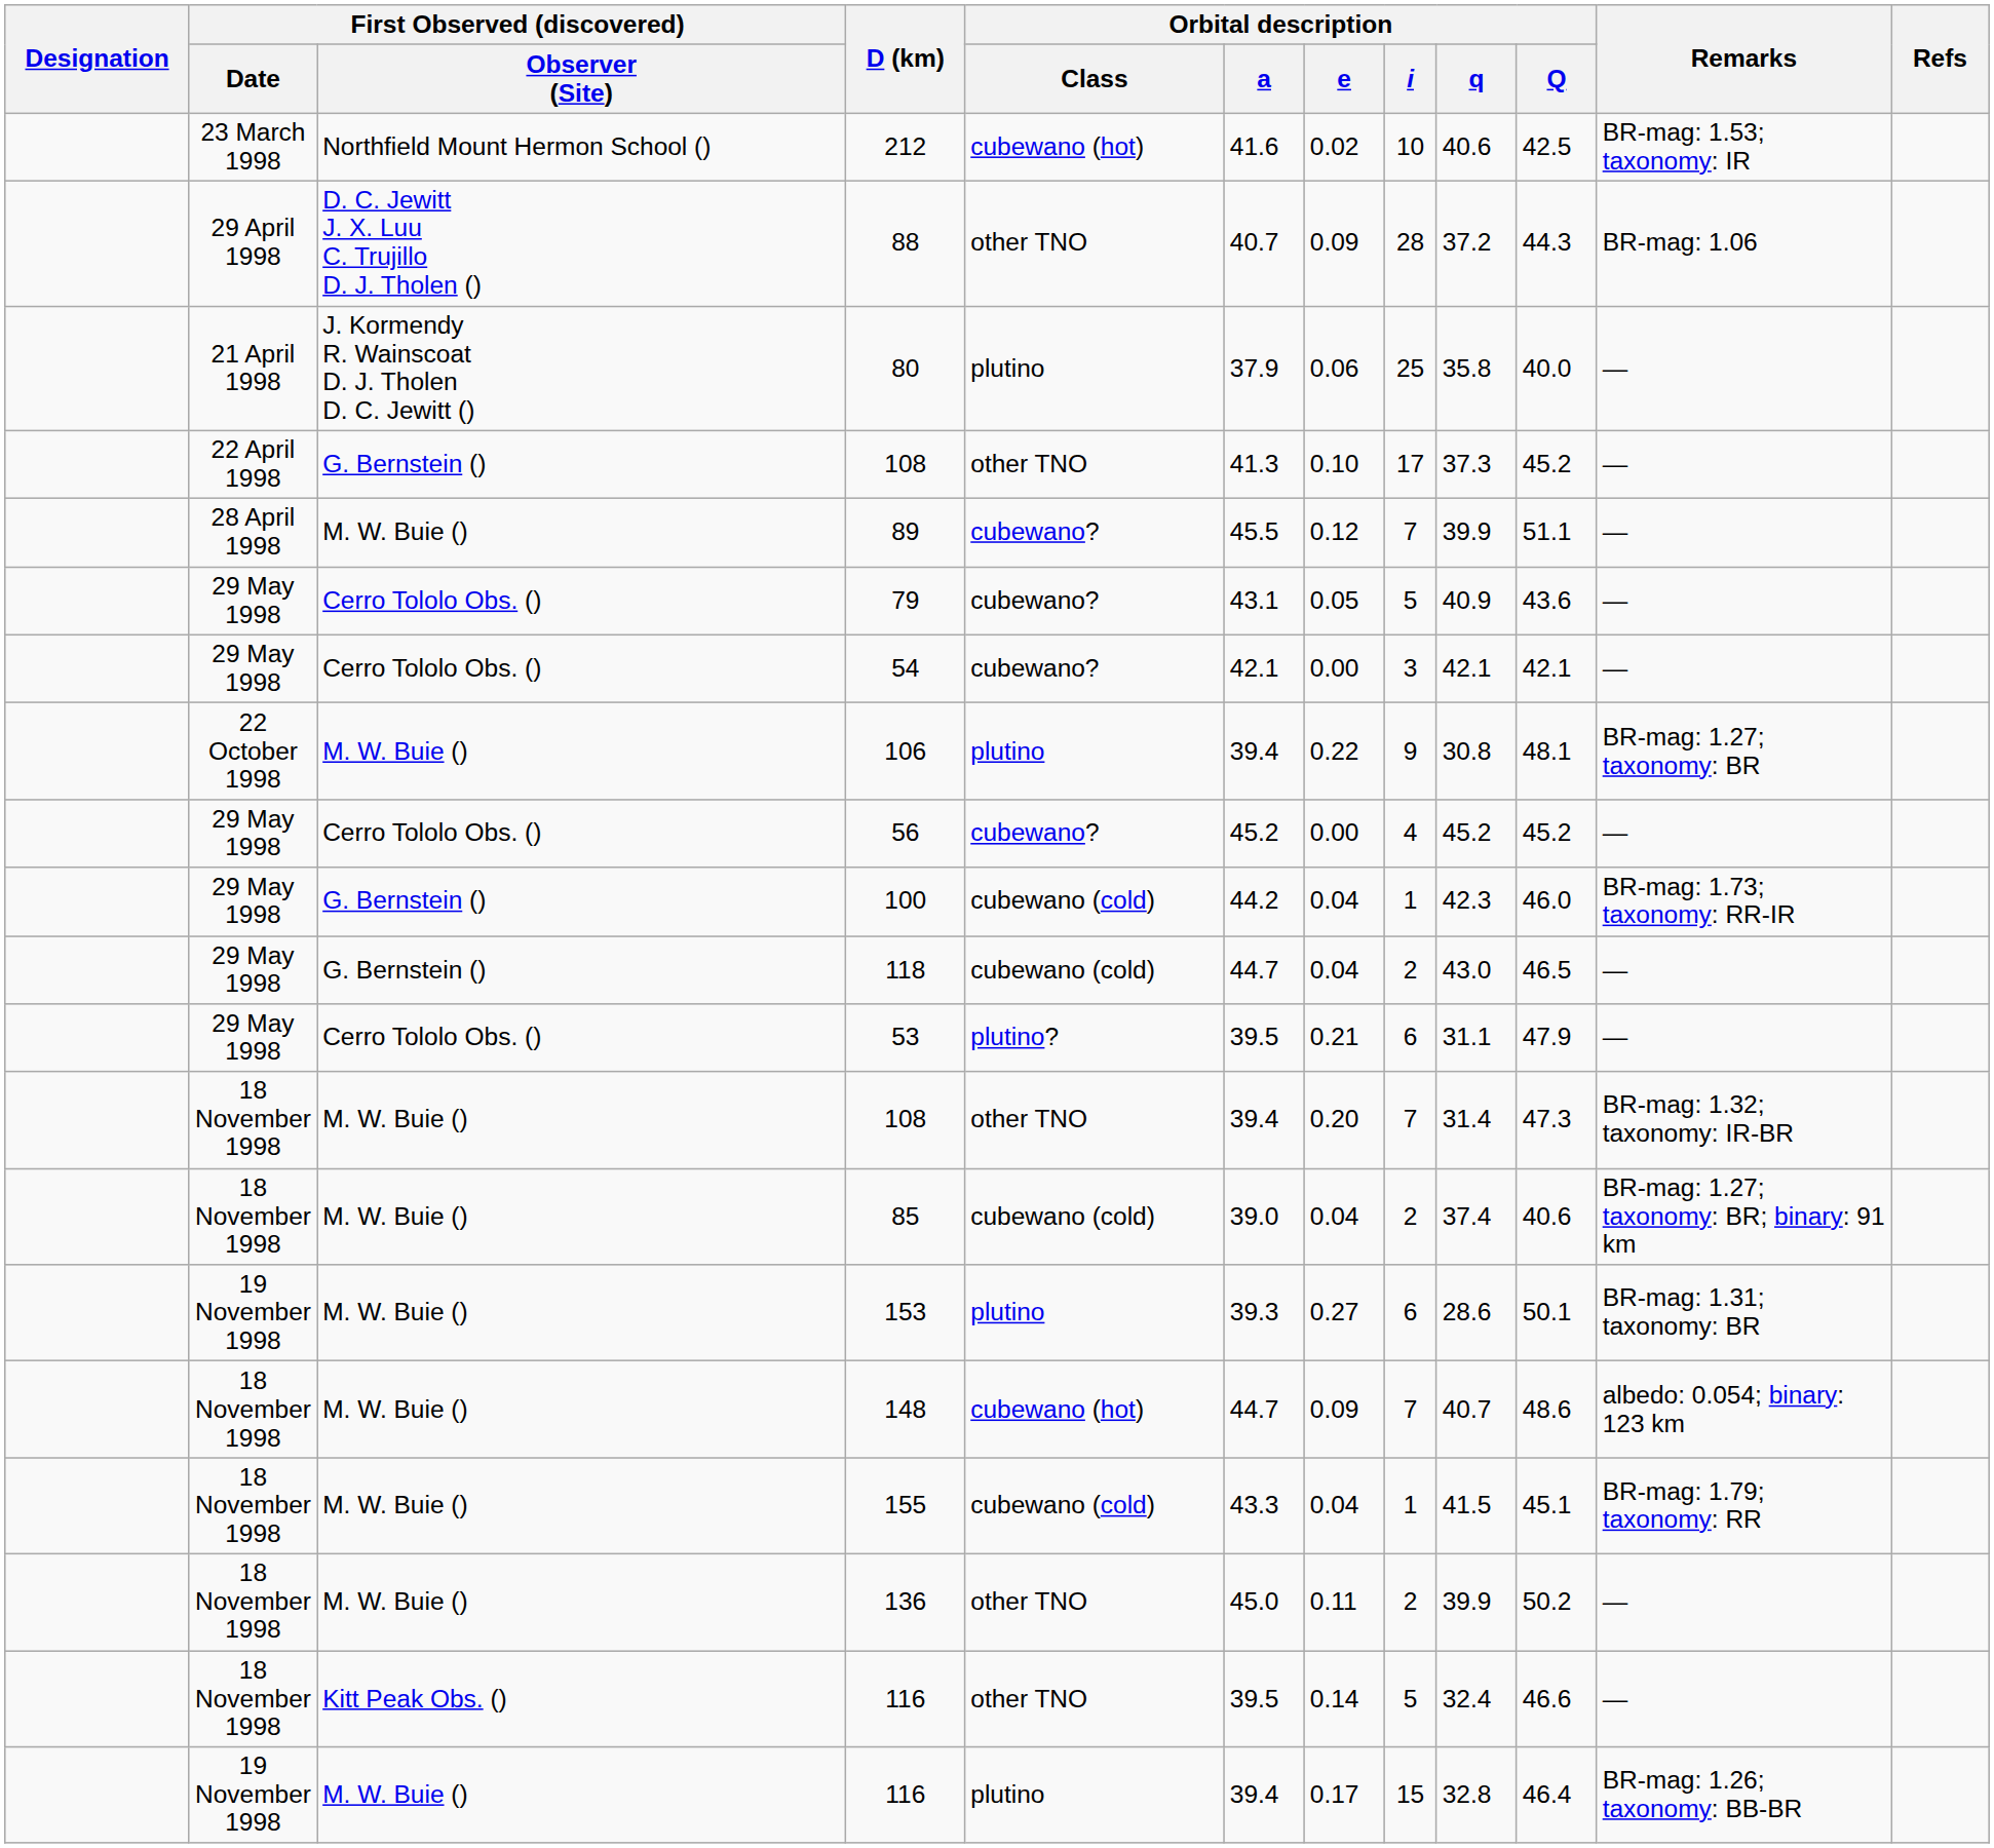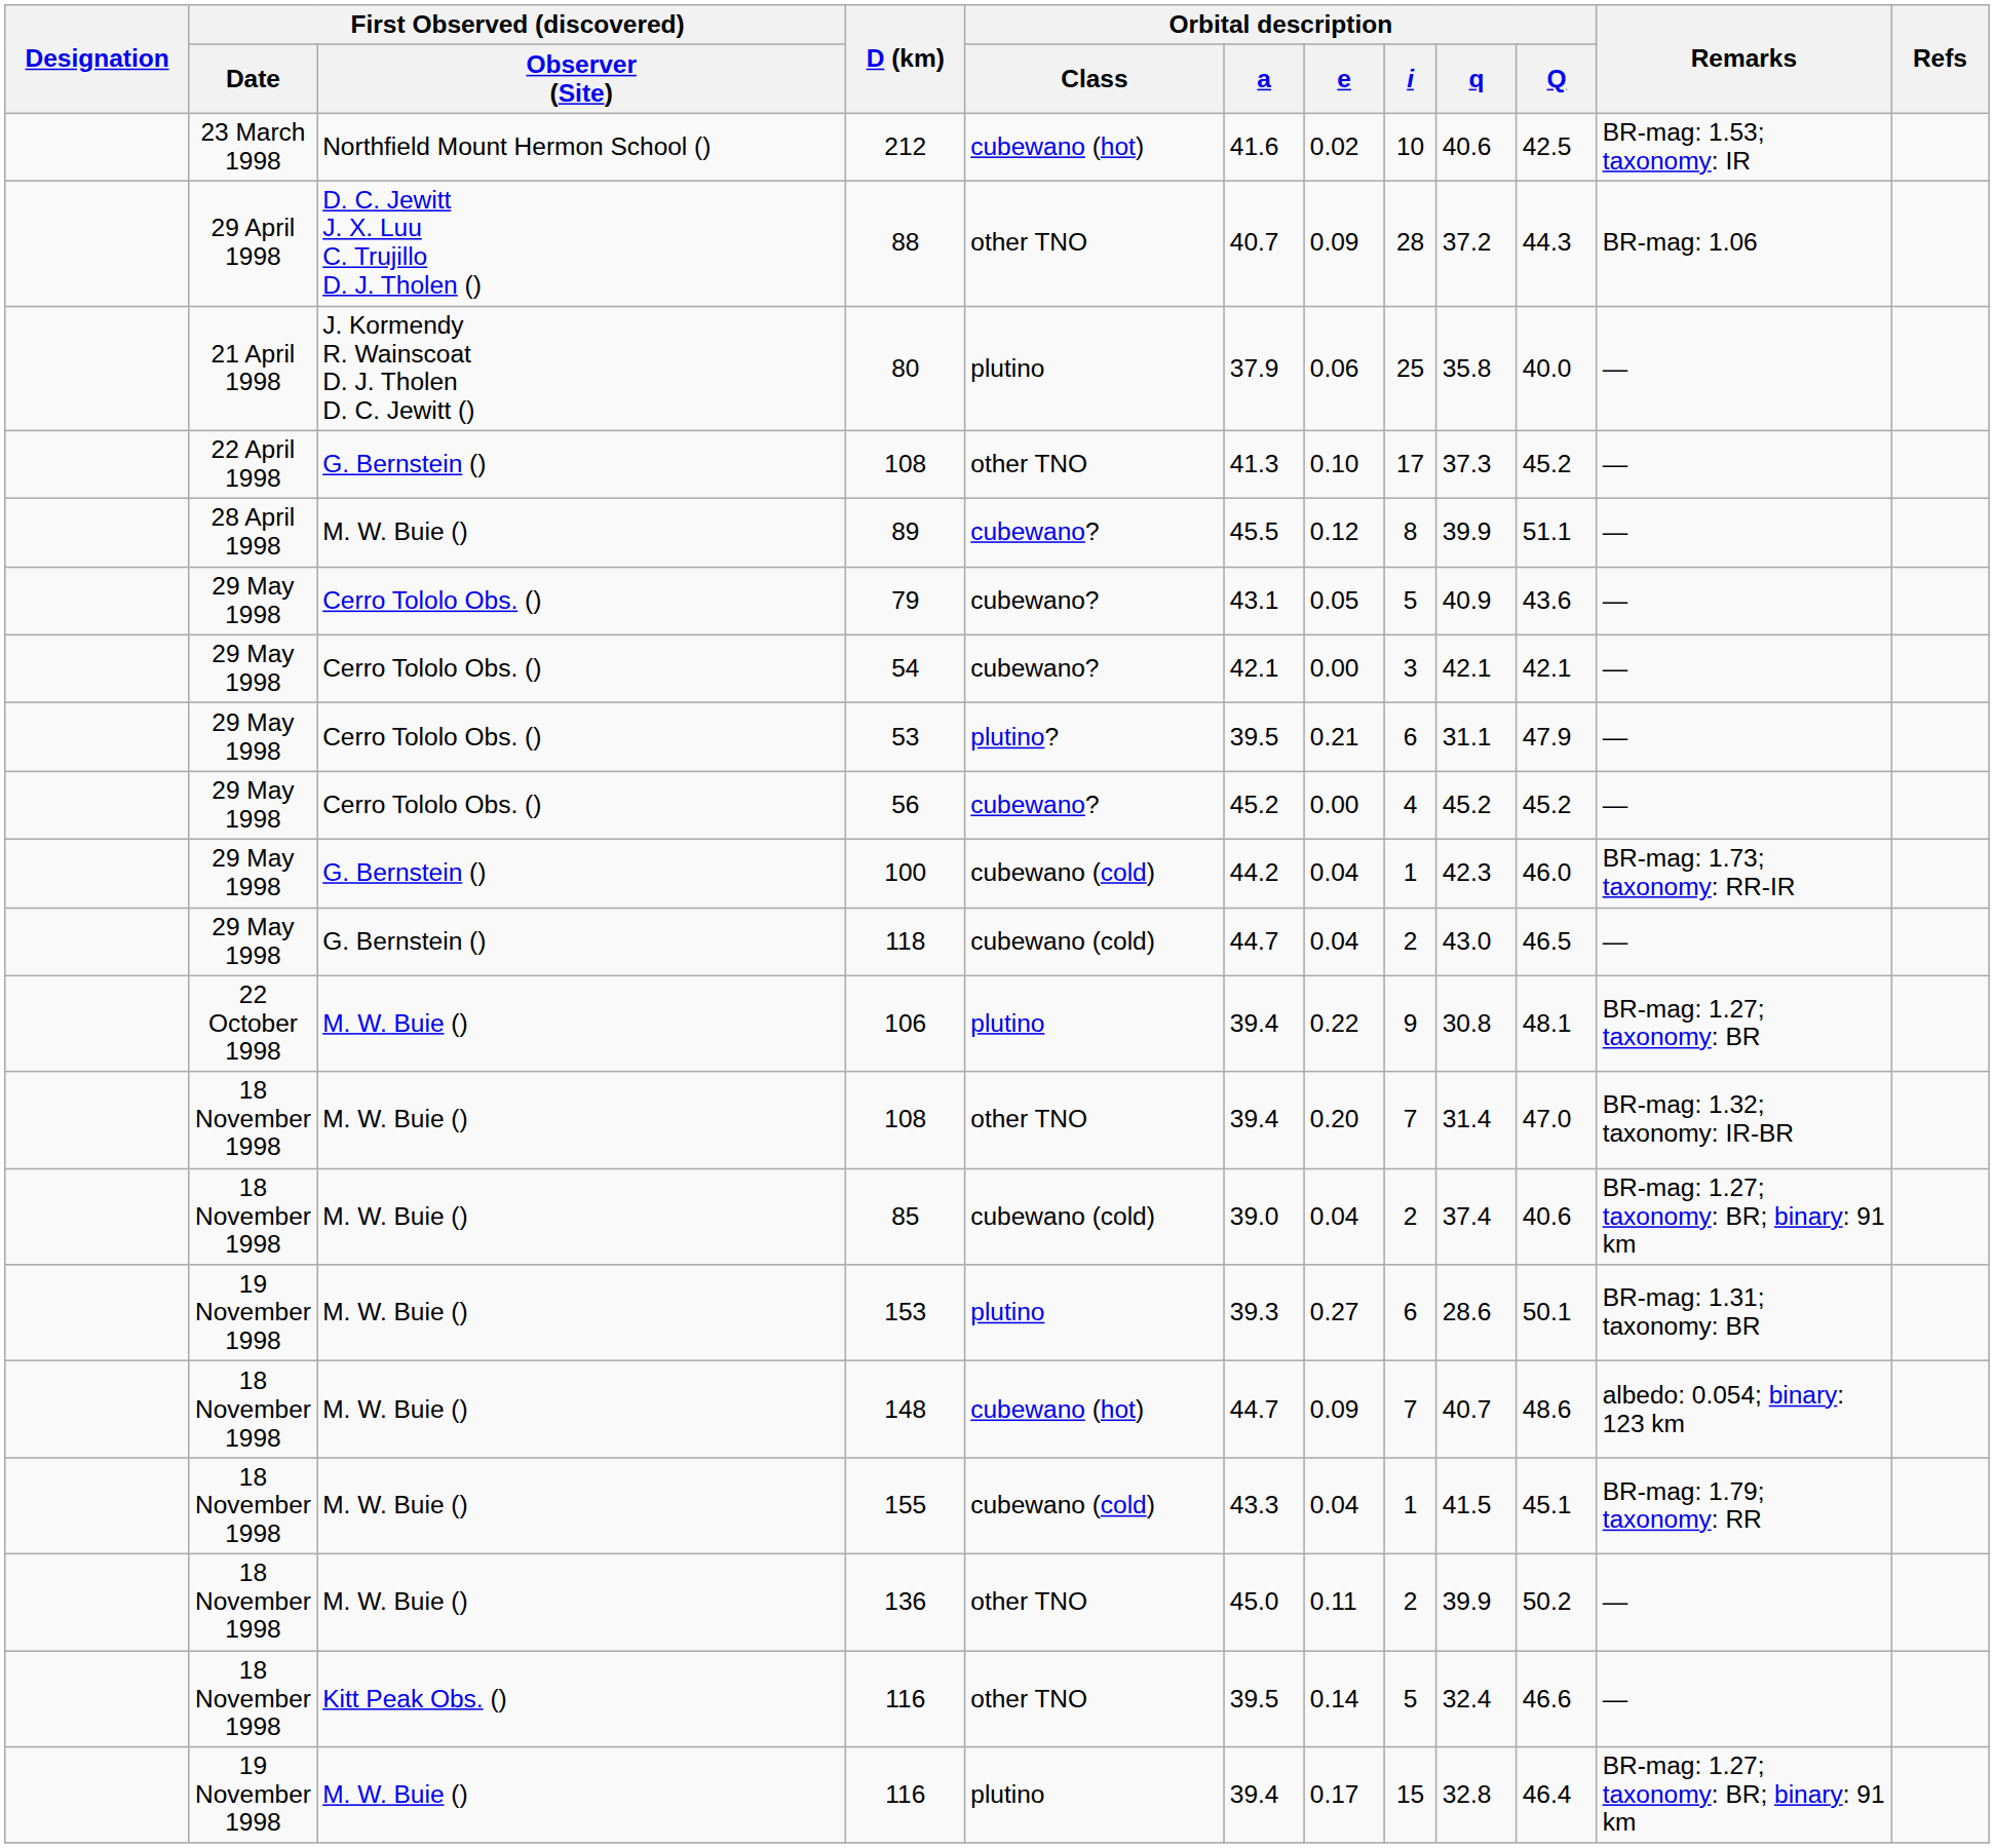 <table class="wikitable sortable" style="width: 100%;">
 <tr>
 <th width= 110 rowspan=2><a href='#'>Designation</a></th>
 <th colspan=2 width=115>First Observed (discovered)</th>
 <th rowspan=2><a href='#'>D</a> (km)</th>
 <th colspan=6>Orbital description</th>
 <th rowspan=2 width=180>Remarks</th>
 <th rowspan=2 width=55 class="unsortable">Refs</th>
 </tr>
 <tr>
 <th width=55>Date</th>
 <th><a href='#'>Observer</a><br>(<a href='#'>Site</a>)</th>
 <th>Class</th>
 <th><a href='#'>a</a><br></th>
 <th><a href='#'>e</a></th>
 <th><a href='#'><em>i</em></a><br></th>
 <th><a href='#'>q</a><br></th>
 <th><a href='#'>Q</a><br></th>
 </tr>
 <tr id="1998 FS144">
 <td></td>
 <td align=center>23 March 1998</td>
 <td>Northfield Mount Hermon School ()</td>
 <td align=center>212</td>
 <td><a href='#'>cubewano</a> (<a href='#'>hot</a>)</td>
 <td>41.6</td>
 <td>0.02</td>
 <td align=center>10</td>
 <td>40.6</td>
 <td>42.5</td>
 <td>BR-mag: 1.53; <a href='#'>taxonomy</a>: IR</td>
 <td></td>
 </tr>
 <tr id="1998 HL151">
 <td></td>
 <td align=center>29 April 1998</td>
 <td><a href='#'>D. C. Jewitt</a><br><a href='#'>J. X. Luu</a><br><a href='#'>C. Trujillo</a><br><a href='#'>D. J. Tholen</a> ()</td>
 <td align=center>88</td>
 <td>other TNO</td>
 <td>40.7</td>
 <td>0.09</td>
 <td align=center>28</td>
 <td>37.2</td>
 <td>44.3</td>
 <td>BR-mag: 1.06</td>
 <td></td>
 </tr>
 <tr id="1998 HN151">
 <td></td>
 <td align=center>21 April 1998</td>
 <td>J. Kormendy<br>R. Wainscoat<br>D. J. Tholen<br>D. C. Jewitt ()</td>
 <td align=center>80</td>
 <td>plutino</td>
 <td>37.9</td>
 <td>0.06</td>
 <td align=center>25</td>
 <td>35.8</td>
 <td>40.0</td>
 <td>—</td>
 <td></td>
 </tr>
 <tr id="1998 HO151">
 <td></td>
 <td align=center>22 April 1998</td>
 <td><a href='#'>G. Bernstein</a> ()</td>
 <td align=center>108</td>
 <td>other TNO</td>
 <td>41.3</td>
 <td>0.10</td>
 <td align=center>17</td>
 <td>37.3</td>
 <td>45.2</td>
 <td>—</td>
 <td></td>
 </tr>
 <tr id="1998 HR151">
 <td></td>
 <td align=center>28 April 1998</td>
 <td>M. W. Buie ()</td>
 <td align=center>89</td>
 <td><a href='#'>cubewano</a>?</td>
 <td>45.5</td>
 <td>0.12</td>
-<td align=center>7</td>
+<td align=center>8</td>
 <td>39.9</td>
 <td>51.1</td>
 <td>—</td>
 <td></td>
 </tr>
 <tr id="1998 KD66">
 <td></td>
 <td align=center>29 May 1998</td>
 <td><a href='#'>Cerro Tololo Obs.</a> ()</td>
 <td align=center>79</td>
 <td>cubewano?</td>
 <td>43.1</td>
 <td>0.05</td>
 <td align=center>5</td>
 <td>40.9</td>
 <td>43.6</td>
 <td>—</td>
 <td></td>
 </tr>
 <tr id="1998 KE66">
 <td></td>
 <td align=center>29 May 1998</td>
 <td>Cerro Tololo Obs. ()</td>
 <td align=center>54</td>
 <td>cubewano?</td>
 <td>42.1</td>
 <td>0.00</td>
 <td align=center>3</td>
 <td>42.1</td>
 <td>42.1</td>
 <td>—</td>
 <td></td>
 </tr>
-<tr id="1998 UR43">
+<tr id="1998 KF66">
 <td></td>
-<td align=center>22 October 1998</td>
-<td><a href='#'>M. W. Buie</a> ()</td>
-<td align=center>106</td>
-<td><a href='#'>plutino</a></td>
-<td>39.4</td>
-<td>0.22</td>
-<td align=center>9</td>
-<td>30.8</td>
-<td>48.1</td>
-<td>BR-mag: 1.27; <a href='#'>taxonomy</a>: BR</td>
+<td align=center>29 May 1998</td>
+<td>Cerro Tololo Obs. ()</td>
+<td align=center>53</td>
+<td><a href='#'>plutino</a>?</td>
+<td>39.5</td>
+<td>0.21</td>
+<td align=center>6</td>
+<td>31.1</td>
+<td>47.9</td>
+<td>—</td>
 <td></td>
 </tr>
 <tr id="1998 KG66">
 <td></td>
 <td align=center>29 May 1998</td>
 <td>Cerro Tololo Obs. ()</td>
 <td align=center>56</td>
 <td><a href='#'>cubewano</a>?</td>
 <td>45.2</td>
 <td>0.00</td>
 <td align=center>4</td>
 <td>45.2</td>
 <td>45.2</td>
 <td>—</td>
 <td></td>
 </tr>
 <tr id="1998 KS65">
 <td></td>
 <td align=center>29 May 1998</td>
 <td><a href='#'>G. Bernstein</a> ()</td>
 <td align=center>100</td>
 <td>cubewano (<a href='#'>cold</a>)</td>
 <td>44.2</td>
 <td>0.04</td>
 <td align=center>1</td>
 <td>42.3</td>
 <td>46.0</td>
 <td>BR-mag: 1.73; <a href='#'>taxonomy</a>: RR-IR</td>
 <td></td>
 </tr>
 <tr id="1998 KY61">
 <td></td>
 <td align=center>29 May 1998</td>
 <td>G. Bernstein ()</td>
 <td align=center>118</td>
 <td>cubewano (cold)</td>
 <td>44.7</td>
 <td>0.04</td>
 <td align=center>2</td>
 <td>43.0</td>
 <td>46.5</td>
 <td>—</td>
 <td></td>
 </tr>
-<tr id="1998 KF66">
+<tr id="1998 UR43">
 <td></td>
-<td align=center>29 May 1998</td>
-<td>Cerro Tololo Obs. ()</td>
-<td align=center>53</td>
-<td><a href='#'>plutino</a>?</td>
-<td>39.5</td>
-<td>0.21</td>
-<td align=center>6</td>
-<td>31.1</td>
-<td>47.9</td>
-<td>—</td>
+<td align=center>22 October 1998</td>
+<td><a href='#'>M. W. Buie</a> ()</td>
+<td align=center>106</td>
+<td><a href='#'>plutino</a></td>
+<td>39.4</td>
+<td>0.22</td>
+<td align=center>9</td>
+<td>30.8</td>
+<td>48.1</td>
+<td>BR-mag: 1.27; <a href='#'>taxonomy</a>: BR</td>
 <td></td>
 </tr>
 <tr id="1998 WS31">
 <td></td>
 <td align=center>18 November 1998</td>
 <td>M. W. Buie ()</td>
 <td align=center>108</td>
 <td>other TNO</td>
 <td>39.4</td>
 <td>0.20</td>
 <td align=center>7</td>
 <td>31.4</td>
-<td>47.3</td>
+<td>47.0</td>
 <td>BR-mag: 1.32; taxonomy: IR-BR</td>
 <td></td>
 </tr>
 <tr id="1998 WV24">
 <td></td>
 <td align=center>18 November 1998</td>
 <td>M. W. Buie ()</td>
 <td align=center>85</td>
 <td>cubewano (cold)</td>
 <td>39.0</td>
 <td>0.04</td>
 <td align=center>2</td>
 <td>37.4</td>
 <td>40.6</td>
 <td>BR-mag: 1.27; <a href='#'>taxonomy</a>: BR; <a href='#'>binary</a>: 91 km</td>
 <td></td>
 </tr>
 <tr id="1998 WV31">
 <td></td>
 <td align=center>19 November 1998</td>
 <td>M. W. Buie ()</td>
 <td align=center>153</td>
 <td><a href='#'>plutino</a></td>
 <td>39.3</td>
 <td>0.27</td>
 <td align=center>6</td>
 <td>28.6</td>
 <td>50.1</td>
 <td>BR-mag: 1.31; taxonomy: BR</td>
 <td></td>
 </tr>
 <tr id="1998 WW31">
 <td><strong></strong></td>
 <td align=center>18 November 1998</td>
 <td>M. W. Buie ()</td>
 <td align=center>148</td>
 <td><a href='#'>cubewano</a> (<a href='#'>hot</a>)</td>
 <td>44.7</td>
 <td>0.09</td>
 <td align=center>7</td>
 <td>40.7</td>
 <td>48.6</td>
 <td>albedo: 0.054; <a href='#'>binary</a>: 123 km</td>
 <td></td>
 </tr>
 <tr id="1998 WX24">
 <td></td>
 <td align=center>18 November 1998</td>
 <td>M. W. Buie ()</td>
 <td align=center>155</td>
 <td>cubewano (<a href='#'>cold</a>)</td>
 <td>43.3</td>
 <td>0.04</td>
 <td align=center>1</td>
 <td>41.5</td>
 <td>45.1</td>
 <td>BR-mag: 1.79; <a href='#'>taxonomy</a>: RR</td>
 <td></td>
 </tr>
 <tr id="1998 WY31">
 <td></td>
 <td align=center>18 November 1998</td>
 <td>M. W. Buie ()</td>
 <td align=center>136</td>
 <td>other TNO</td>
 <td>45.0</td>
 <td>0.11</td>
 <td align=center>2</td>
 <td>39.9</td>
 <td>50.2</td>
 <td>—</td>
 <td></td>
 </tr>
 <tr id="1998 WZ24">
 <td></td>
 <td align=center>18 November 1998</td>
 <td><a href='#'>Kitt Peak Obs.</a> ()</td>
 <td align=center>116</td>
 <td>other TNO</td>
 <td>39.5</td>
 <td>0.14</td>
 <td align=center>5</td>
 <td>32.4</td>
 <td>46.6</td>
 <td>—</td>
 <td></td>
 </tr>
 <tr id="1998 WZ31">
 <td></td>
 <td align=center>19 November 1998</td>
 <td><a href='#'>M. W. Buie</a> ()</td>
 <td align=center>116</td>
 <td>plutino</td>
 <td>39.4</td>
 <td>0.17</td>
 <td align=center>15</td>
 <td>32.8</td>
 <td>46.4</td>
-<td>BR-mag: 1.26; <a href='#'>taxonomy</a>: BB-BR</td>
+<td>BR-mag: 1.27; <a href='#'>taxonomy</a>: BR; <a href='#'>binary</a>: 91 km</td>
 <td></td>
 </tr>
 </table>
